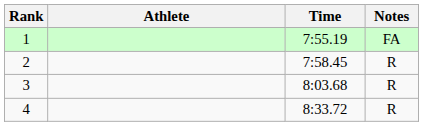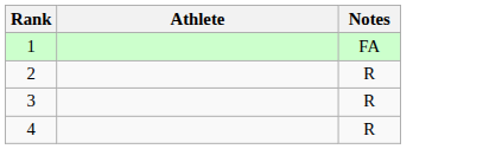 <table class=wikitable style="text-align:center">
 <tr>
 <th width=40>Rank</th>
 <th width=250>Athlete</th>
-<th width=80>Time</th>
 <th width=50>Notes</th>
 </tr>
 <tr bgcolor="ccffcc">
 <td>1</td>
 <td align=left></td>
-<td>7:55.19</td>
 <td>FA</td>
 </tr>
 <tr>
 <td>2</td>
 <td align=left></td>
-<td>7:58.45</td>
 <td>R</td>
 </tr>
 <tr>
 <td>3</td>
 <td align=left></td>
-<td>8:03.68</td>
 <td>R</td>
 </tr>
 <tr>
 <td>4</td>
 <td align=left></td>
-<td>8:33.72</td>
 <td>R</td>
 </tr>
 </table>
